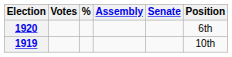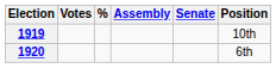 <table class=wikitable style=text-align:center>
 <tr>
 <th>Election</th>
 <th>Votes</th>
 <th>%</th>
 <th><a href='#'>Assembly</a></th>
 <th><a href='#'>Senate</a></th>
 <th>Position</th>
 </tr>
 <tr>
+<th><a href='#'>1919</a></th>
+<td></td>
+<td></td>
+<td></td>
+<td></td>
+<td>10th</td>
+</tr>
+<tr>
 <th><a href='#'>1920</a></th>
 <td></td>
 <td></td>
 <td></td>
 <td></td>
 <td>6th</td>
 </tr>
-<tr>
-<th><a href='#'>1919</a></th>
-<td></td>
-<td></td>
-<td></td>
-<td></td>
-<td>10th</td>
-</tr>
 </table>
